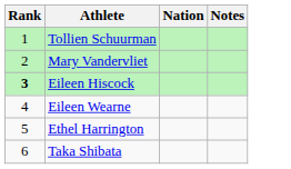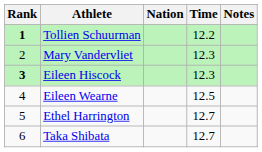 <table class="wikitable sortable" style="text-align:center">
 <tr>
 <th>Rank</th>
 <th>Athlete</th>
 <th>Nation</th>
+<th>Time</th>
 <th>Notes</th>
 </tr>
 <tr bgcolor=bbf3bb>
-<td>1</td>
+<td><strong>1</strong></td>
 <td align=left><a href='#'>Tollien Schuurman</a></td>
 <td align=left></td>
+<td>12.2</td>
 <td></td>
 </tr>
 <tr bgcolor=bbf3bb>
 <td>2</td>
 <td align=left><a href='#'>Mary Vandervliet</a></td>
 <td align=left></td>
+<td>12.3</td>
 <td></td>
 </tr>
 <tr bgcolor=bbf3bb>
 <td><strong>3</strong></td>
 <td align=left><a href='#'>Eileen Hiscock</a></td>
 <td align=left></td>
+<td>12.3</td>
 <td></td>
 </tr>
 <tr>
 <td>4</td>
 <td align=left><a href='#'>Eileen Wearne</a></td>
 <td align=left></td>
+<td>12.5</td>
 <td></td>
 </tr>
 <tr>
 <td>5</td>
 <td align=left><a href='#'>Ethel Harrington</a></td>
 <td align=left></td>
+<td>12.7</td>
 <td></td>
 </tr>
 <tr>
 <td>6</td>
 <td align=left><a href='#'>Taka Shibata</a></td>
 <td align=left></td>
+<td>12.7</td>
 <td></td>
 </tr>
 </table>
